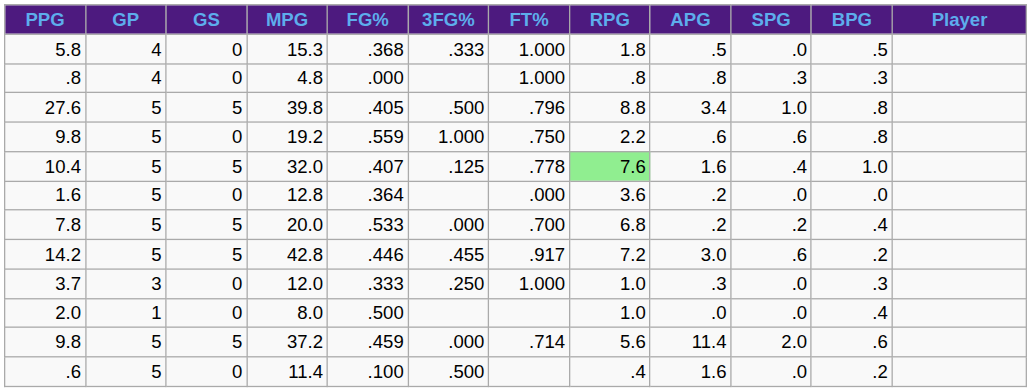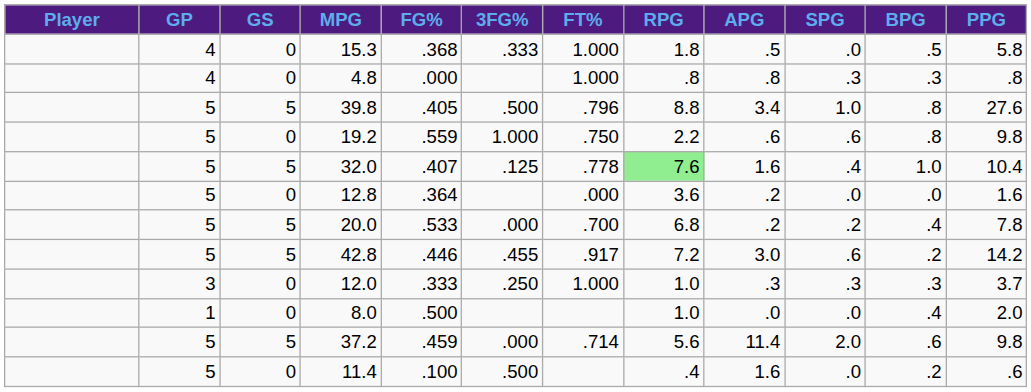 <table class="wikitable sortable" style="text-align:right; font-size: 90%">
 <tr>
-<th style="background:#4D1A7F; color:#5DADEC" width="6%">PPG</th>
+<th style="background:#4D1A7F; color:#5DADEC" width="10%">Player</th>
 <th style="background:#4D1A7F; color:#5DADEC" width="6%">GP</th>
 <th style="background:#4D1A7F; color:#5DADEC" width="6%">GS</th>
 <th style="background:#4D1A7F; color:#5DADEC" width="6%">MPG</th>
 <th style="background:#4D1A7F; color:#5DADEC" width="6%">FG%</th>
 <th style="background:#4D1A7F; color:#5DADEC" width="6%">3FG%</th>
 <th style="background:#4D1A7F; color:#5DADEC" width="6%">FT%</th>
 <th style="background:#4D1A7F; color:#5DADEC" width="6%">RPG</th>
 <th style="background:#4D1A7F; color:#5DADEC" width="6%">APG</th>
 <th style="background:#4D1A7F; color:#5DADEC" width="6%">SPG</th>
 <th style="background:#4D1A7F; color:#5DADEC" width="6%">BPG</th>
-<th style="background:#4D1A7F; color:#5DADEC" width="10%">Player</th>
+<th style="background:#4D1A7F; color:#5DADEC" width="6%">PPG</th>
 </tr>
 <tr>
-<td>5.8</td>
+<td style="text-align:left;"></td>
 <td>4</td>
 <td>0</td>
 <td>15.3</td>
 <td>.368</td>
 <td>.333</td>
 <td>1.000</td>
 <td>1.8</td>
 <td>.5</td>
 <td>.0</td>
 <td>.5</td>
-<td style="text-align:left;"></td>
+<td>5.8</td>
 </tr>
 <tr>
-<td>.8</td>
+<td style="text-align:left;"></td>
 <td>4</td>
 <td>0</td>
 <td>4.8</td>
 <td>.000</td>
 <td></td>
 <td>1.000</td>
 <td>.8</td>
 <td>.8</td>
 <td>.3</td>
 <td>.3</td>
-<td style="text-align:left;"></td>
+<td>.8</td>
 </tr>
 <tr>
-<td>27.6</td>
+<td style="text-align:left;"></td>
 <td>5</td>
 <td>5</td>
 <td>39.8</td>
 <td>.405</td>
 <td>.500</td>
 <td>.796</td>
 <td>8.8</td>
 <td>3.4</td>
 <td>1.0</td>
 <td>.8</td>
-<td style="text-align:left;"></td>
+<td>27.6</td>
 </tr>
 <tr>
-<td>9.8</td>
+<td style="text-align:left;"></td>
 <td>5</td>
 <td>0</td>
 <td>19.2</td>
 <td>.559</td>
 <td>1.000</td>
 <td>.750</td>
 <td>2.2</td>
 <td>.6</td>
 <td>.6</td>
 <td>.8</td>
-<td style="text-align:left;"></td>
+<td>9.8</td>
 </tr>
 <tr>
-<td>10.4</td>
+<td style="text-align:left;"></td>
 <td>5</td>
 <td>5</td>
 <td>32.0</td>
 <td>.407</td>
 <td>.125</td>
 <td>.778</td>
 <td style="background: lightgreen;">7.6</td>
 <td>1.6</td>
 <td>.4</td>
 <td>1.0</td>
-<td style="text-align:left;"></td>
+<td>10.4</td>
 </tr>
 <tr>
-<td>1.6</td>
+<td style="text-align:left;"></td>
 <td>5</td>
 <td>0</td>
 <td>12.8</td>
 <td>.364</td>
 <td></td>
 <td>.000</td>
 <td>3.6</td>
 <td>.2</td>
 <td>.0</td>
 <td>.0</td>
-<td style="text-align:left;"></td>
+<td>1.6</td>
 </tr>
 <tr>
-<td>7.8</td>
+<td style="text-align:left;"></td>
 <td>5</td>
 <td>5</td>
 <td>20.0</td>
 <td>.533</td>
 <td>.000</td>
 <td>.700</td>
 <td>6.8</td>
 <td>.2</td>
 <td>.2</td>
 <td>.4</td>
-<td style="text-align:left;"></td>
+<td>7.8</td>
 </tr>
 <tr>
-<td>14.2</td>
+<td style="text-align:left;"></td>
 <td>5</td>
 <td>5</td>
 <td>42.8</td>
 <td>.446</td>
 <td>.455</td>
 <td>.917</td>
 <td>7.2</td>
 <td>3.0</td>
 <td>.6</td>
 <td>.2</td>
-<td style="text-align:left;"></td>
+<td>14.2</td>
 </tr>
 <tr>
-<td>3.7</td>
+<td style="text-align:left;"></td>
 <td>3</td>
 <td>0</td>
 <td>12.0</td>
 <td>.333</td>
 <td>.250</td>
 <td>1.000</td>
 <td>1.0</td>
 <td>.3</td>
-<td>.0</td>
 <td>.3</td>
-<td style="text-align:left;"></td>
+<td>.3</td>
+<td>3.7</td>
 </tr>
 <tr>
-<td>2.0</td>
+<td style="text-align:left;"></td>
 <td>1</td>
 <td>0</td>
 <td>8.0</td>
 <td>.500</td>
 <td></td>
 <td></td>
 <td>1.0</td>
 <td>.0</td>
 <td>.0</td>
 <td>.4</td>
-<td style="text-align:left;"></td>
+<td>2.0</td>
 </tr>
 <tr>
-<td>9.8</td>
+<td style="text-align:left;"></td>
 <td>5</td>
 <td>5</td>
 <td>37.2</td>
 <td>.459</td>
 <td>.000</td>
 <td>.714</td>
 <td>5.6</td>
 <td>11.4</td>
 <td>2.0</td>
 <td>.6</td>
-<td style="text-align:left;"></td>
+<td>9.8</td>
 </tr>
 <tr>
-<td>.6</td>
+<td style="text-align:left;"></td>
 <td>5</td>
 <td>0</td>
 <td>11.4</td>
 <td>.100</td>
 <td>.500</td>
 <td></td>
 <td>.4</td>
 <td>1.6</td>
 <td>.0</td>
 <td>.2</td>
-<td style="text-align:left;"></td>
+<td>.6</td>
 </tr>
 </table>
